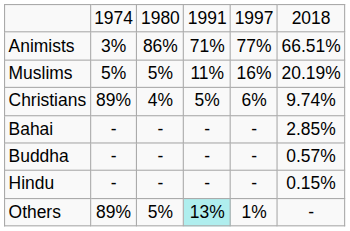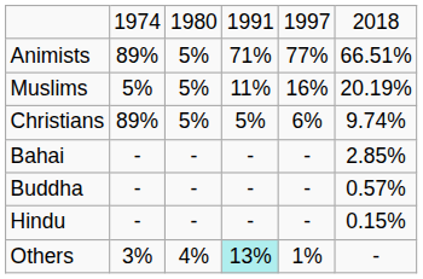 <table class="wikitable"  style="text-align: center">
 <tr>
 <td></td>
 <td>1974</td>
 <td>1980</td>
 <td>1991</td>
 <td>1997</td>
 <td>2018</td>
 </tr>
 <tr>
 <td style="text-align: left;">Animists</td>
-<td>3%</td>
-<td>86%</td>
+<td>89%</td>
+<td>5%</td>
 <td>71%</td>
 <td>77%</td>
 <td>66.51%</td>
 </tr>
 <tr>
 <td style="text-align: left;">Muslims</td>
 <td>5%</td>
 <td>5%</td>
 <td>11%</td>
 <td>16%</td>
 <td>20.19%</td>
 </tr>
 <tr>
 <td style="text-align: left;">Christians</td>
 <td>89%</td>
-<td>4%</td>
+<td>5%</td>
 <td>5%</td>
 <td>6%</td>
 <td>9.74%</td>
 </tr>
 <tr>
 <td style="text-align: left;">Bahai</td>
 <td>-</td>
 <td>-</td>
 <td>-</td>
 <td>-</td>
 <td>2.85%</td>
 </tr>
 <tr>
 <td style="text-align: left;">Buddha</td>
 <td>-</td>
 <td>-</td>
 <td>-</td>
 <td>-</td>
 <td>0.57%</td>
 </tr>
 <tr>
 <td style="text-align: left;">Hindu</td>
 <td>-</td>
 <td>-</td>
 <td>-</td>
 <td>-</td>
 <td>0.15%</td>
 </tr>
 <tr>
 <td style="text-align: left;">Others</td>
-<td>89%</td>
-<td>5%</td>
+<td>3%</td>
+<td>4%</td>
 <td style="background: paleturquoise;">13%</td>
 <td>1%</td>
 <td>-</td>
 </tr>
 </table>
